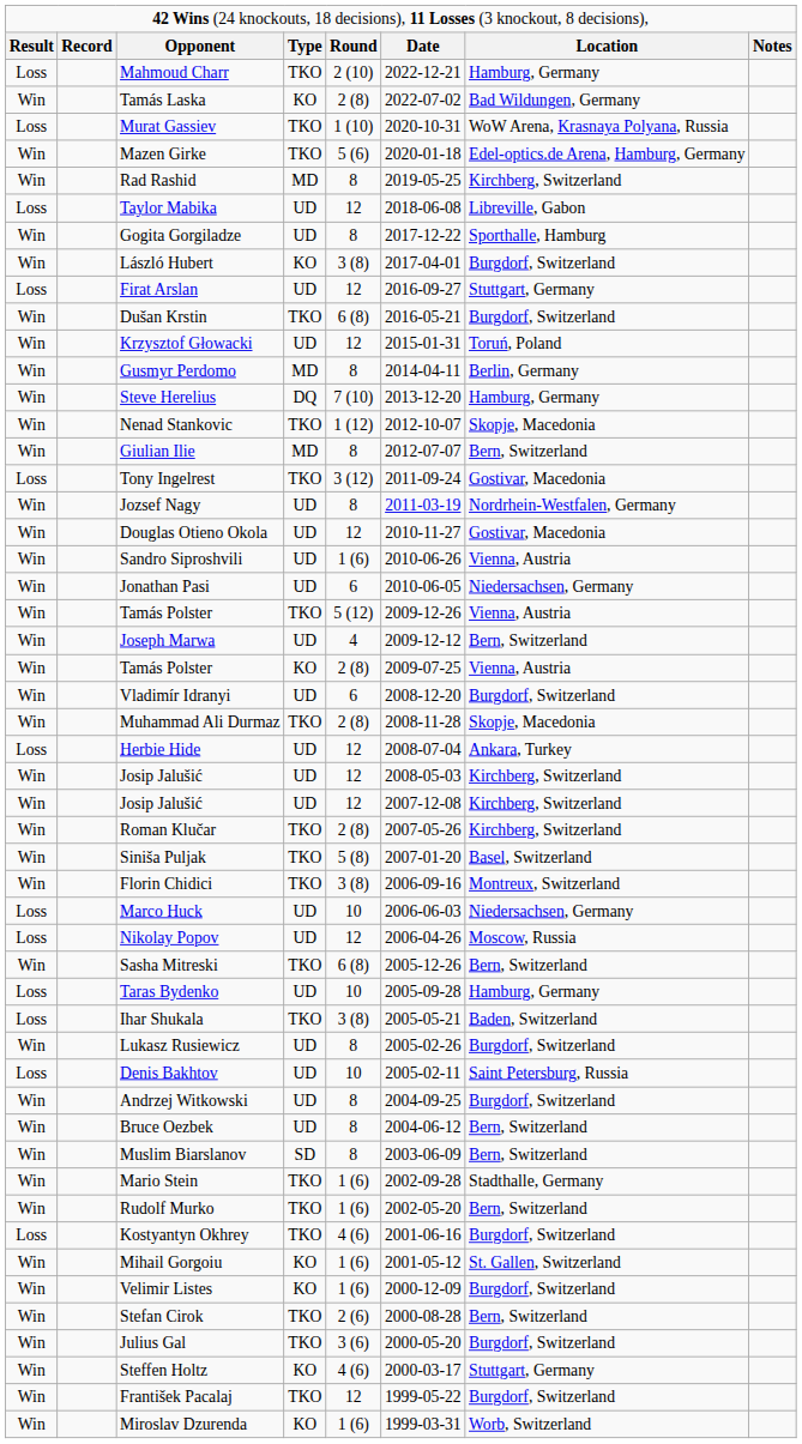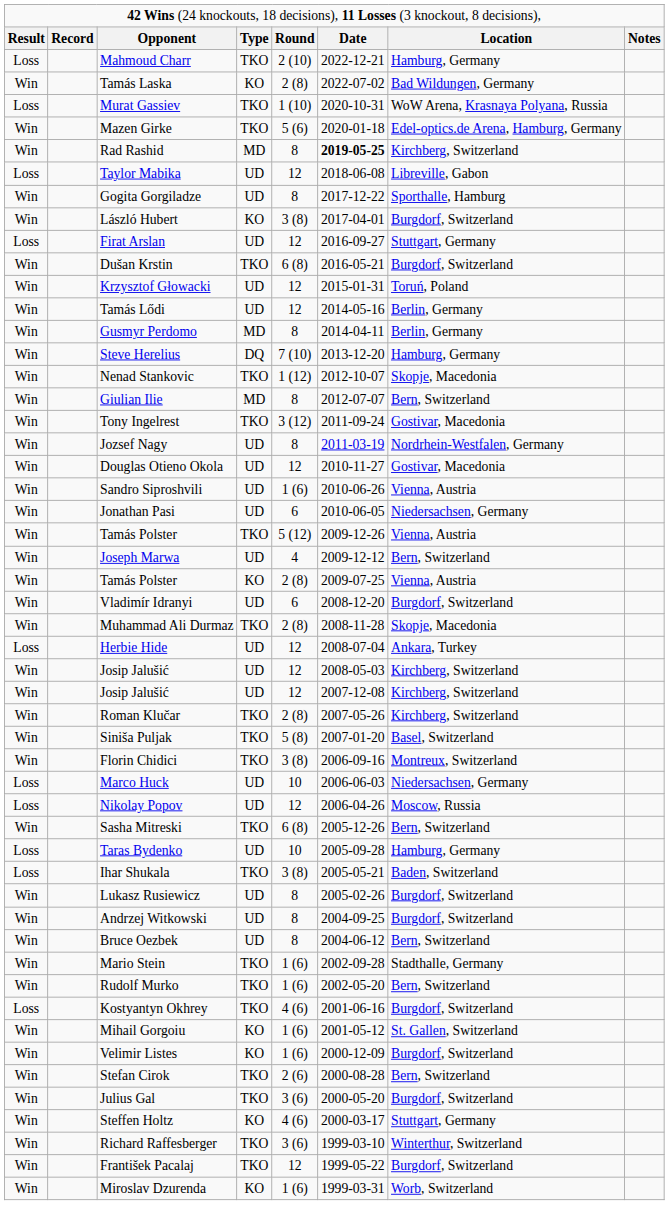 <table class="wikitable" style="text-align:center; font-size:95%">
 <tr>
 <td style="text-align:center;" colspan=8><strong>42 Wins</strong> (24 knockouts, 18 decisions), <strong>11 Losses</strong> (3 knockout, 8 decisions),</td>
 </tr>
 <tr>
 <th>Result</th>
 <th>Record</th>
 <th>Opponent</th>
 <th>Type</th>
 <th>Round</th>
 <th>Date</th>
 <th>Location</th>
 <th>Notes</th>
 </tr>
 <tr>
 <td>Loss</td>
 <td></td>
 <td align=left> <a href='#'>Mahmoud Charr</a></td>
 <td>TKO</td>
 <td>2 (10)</td>
 <td>2022-12-21</td>
 <td align=left><a href='#'>Hamburg</a>, Germany</td>
 <td></td>
 </tr>
 <tr>
 <td>Win</td>
 <td></td>
 <td align=left> Tamás Laska</td>
 <td>KO</td>
 <td>2 (8)</td>
 <td>2022-07-02</td>
 <td align=left><a href='#'>Bad Wildungen</a>, Germany</td>
 <td></td>
 </tr>
 <tr align=center>
 <td>Loss</td>
 <td></td>
 <td align=left> <a href='#'>Murat Gassiev</a></td>
 <td>TKO</td>
 <td>1 (10)</td>
 <td>2020-10-31</td>
 <td align=left>WoW Arena, <a href='#'>Krasnaya Polyana</a>, Russia</td>
 <td align=left></td>
 </tr>
 <tr>
 <td>Win</td>
 <td></td>
 <td align=left> Mazen Girke</td>
 <td>TKO</td>
 <td>5 (6)</td>
 <td>2020-01-18</td>
 <td align=left><a href='#'>Edel-optics.de Arena</a>, <a href='#'>Hamburg</a>, Germany</td>
 <td align=left></td>
 </tr>
 <tr>
 <td>Win</td>
 <td></td>
 <td align=left> Rad Rashid</td>
 <td>MD</td>
 <td>8</td>
-<td>2019-05-25</td>
+<td><strong>2019-05-25</strong></td>
 <td align=left><a href='#'>Kirchberg</a>, Switzerland</td>
 <td align=left></td>
 </tr>
 <tr>
 <td>Loss</td>
 <td></td>
 <td align=left> <a href='#'>Taylor Mabika</a></td>
 <td>UD</td>
 <td>12</td>
 <td>2018-06-08</td>
 <td align=left><a href='#'>Libreville</a>, Gabon</td>
 <td align=left></td>
 </tr>
 <tr>
 <td>Win</td>
 <td></td>
 <td align=left> Gogita Gorgiladze</td>
 <td>UD</td>
 <td>8</td>
 <td>2017-12-22</td>
 <td align=left><a href='#'>Sporthalle</a>, Hamburg</td>
 <td align=left></td>
 </tr>
 <tr>
 <td>Win</td>
 <td></td>
 <td align=left> László Hubert</td>
 <td>KO</td>
 <td>3 (8)</td>
 <td>2017-04-01</td>
 <td align=left><a href='#'>Burgdorf</a>, Switzerland</td>
 <td align=left></td>
 </tr>
 <tr>
 <td>Loss</td>
 <td></td>
 <td align=left> <a href='#'>Firat Arslan</a></td>
 <td>UD</td>
 <td>12</td>
 <td>2016-09-27</td>
 <td align=left><a href='#'>Stuttgart</a>, Germany</td>
 <td align=left></td>
 </tr>
 <tr>
 <td>Win</td>
 <td></td>
 <td align=left> Dušan Krstin</td>
 <td>TKO</td>
 <td>6 (8)</td>
 <td>2016-05-21</td>
 <td align=left><a href='#'>Burgdorf</a>, Switzerland</td>
 <td align=left></td>
 </tr>
 <tr>
 <td>Win</td>
 <td></td>
 <td align=left> <a href='#'>Krzysztof Głowacki</a></td>
 <td>UD</td>
 <td>12</td>
 <td>2015-01-31</td>
 <td align=left><a href='#'>Toruń</a>, Poland</td>
 <td align=left></td>
 </tr>
 <tr>
 <td>Win</td>
 <td></td>
+<td align=left> Tamás Lődi</td>
+<td>UD</td>
+<td>12</td>
+<td>2014-05-16</td>
+<td align=left><a href='#'>Berlin</a>, Germany</td>
+<td align=left></td>
+</tr>
+<tr>
+<td>Win</td>
+<td></td>
 <td align=left> <a href='#'>Gusmyr Perdomo</a></td>
 <td>MD</td>
 <td>8</td>
 <td>2014-04-11</td>
 <td align=left><a href='#'>Berlin</a>, Germany</td>
 <td align=left></td>
 </tr>
 <tr>
 <td>Win</td>
 <td></td>
 <td align=left> <a href='#'>Steve Herelius</a></td>
 <td>DQ</td>
 <td>7 (10)</td>
 <td>2013-12-20</td>
 <td align=left><a href='#'>Hamburg</a>, Germany</td>
 <td align=left></td>
 </tr>
 <tr>
 <td>Win</td>
 <td></td>
 <td align=left> Nenad Stankovic</td>
 <td>TKO</td>
 <td>1 (12)</td>
 <td>2012-10-07</td>
 <td align=left><a href='#'>Skopje</a>, Macedonia</td>
 <td align=left></td>
 </tr>
 <tr>
 <td>Win</td>
 <td></td>
 <td align=left> <a href='#'>Giulian Ilie</a></td>
 <td>MD</td>
 <td>8</td>
 <td>2012-07-07</td>
 <td align=left><a href='#'>Bern</a>, Switzerland</td>
 <td align=left></td>
 </tr>
 <tr>
-<td>Loss</td>
+<td>Win</td>
 <td></td>
 <td align=left> Tony Ingelrest</td>
 <td>TKO</td>
 <td>3 (12)</td>
 <td>2011-09-24</td>
 <td align=left><a href='#'>Gostivar</a>, Macedonia</td>
 <td align=left></td>
 </tr>
 <tr>
 <td>Win</td>
 <td></td>
 <td align=left> Jozsef Nagy</td>
 <td>UD</td>
 <td>8</td>
 <td><a href='#'>2011-03-19</a></td>
 <td align=left><a href='#'>Nordrhein-Westfalen</a>, Germany</td>
 <td align=left></td>
 </tr>
 <tr>
 <td>Win</td>
 <td></td>
 <td align=left> Douglas Otieno Okola</td>
 <td>UD</td>
 <td>12</td>
 <td>2010-11-27</td>
 <td align=left><a href='#'>Gostivar</a>, Macedonia</td>
 <td align=left></td>
 </tr>
 <tr>
 <td>Win</td>
 <td></td>
 <td align=left> Sandro Siproshvili</td>
 <td>UD</td>
 <td>1 (6)</td>
 <td>2010-06-26</td>
 <td align=left><a href='#'>Vienna</a>, Austria</td>
 <td align=left></td>
 </tr>
 <tr>
 <td>Win</td>
 <td></td>
 <td align=left> Jonathan Pasi</td>
 <td>UD</td>
 <td>6</td>
 <td>2010-06-05</td>
 <td align=left><a href='#'>Niedersachsen</a>, Germany</td>
 <td align=left></td>
 </tr>
 <tr>
 <td>Win</td>
 <td></td>
 <td align=left> Tamás Polster</td>
 <td>TKO</td>
 <td>5 (12)</td>
 <td>2009-12-26</td>
 <td align=left><a href='#'>Vienna</a>, Austria</td>
 <td align=left></td>
 </tr>
 <tr>
 <td>Win</td>
 <td></td>
 <td align=left> <a href='#'>Joseph Marwa</a></td>
 <td>UD</td>
 <td>4</td>
 <td>2009-12-12</td>
 <td align=left><a href='#'>Bern</a>, Switzerland</td>
 <td align=left></td>
 </tr>
 <tr>
 <td>Win</td>
 <td></td>
 <td align=left> Tamás Polster</td>
 <td>KO</td>
 <td>2 (8)</td>
 <td>2009-07-25</td>
 <td align=left><a href='#'>Vienna</a>, Austria</td>
 <td align=left></td>
 </tr>
 <tr>
 <td>Win</td>
 <td></td>
 <td align=left> Vladimír Idranyi</td>
 <td>UD</td>
 <td>6</td>
 <td>2008-12-20</td>
 <td align=left><a href='#'>Burgdorf</a>, Switzerland</td>
 <td align=left></td>
 </tr>
 <tr>
 <td>Win</td>
 <td></td>
 <td align=left> Muhammad Ali Durmaz</td>
 <td>TKO</td>
 <td>2 (8)</td>
 <td>2008-11-28</td>
 <td align=left><a href='#'>Skopje</a>, Macedonia</td>
 <td align=left></td>
 </tr>
 <tr>
 <td>Loss</td>
 <td></td>
 <td align=left> <a href='#'>Herbie Hide</a></td>
 <td>UD</td>
 <td>12</td>
 <td>2008-07-04</td>
 <td align=left><a href='#'>Ankara</a>, Turkey</td>
 <td align=left></td>
 </tr>
 <tr>
 <td>Win</td>
 <td></td>
 <td align=left> Josip Jalušić</td>
 <td>UD</td>
 <td>12</td>
 <td>2008-05-03</td>
 <td align=left><a href='#'>Kirchberg</a>, Switzerland</td>
 <td align=left></td>
 </tr>
 <tr>
 <td>Win</td>
 <td></td>
 <td align=left> Josip Jalušić</td>
 <td>UD</td>
 <td>12</td>
 <td>2007-12-08</td>
 <td align=left><a href='#'>Kirchberg</a>, Switzerland</td>
 <td align=left></td>
 </tr>
 <tr>
 <td>Win</td>
 <td></td>
 <td align=left> Roman Klučar</td>
 <td>TKO</td>
 <td>2 (8)</td>
 <td>2007-05-26</td>
 <td align=left><a href='#'>Kirchberg</a>, Switzerland</td>
 <td align=left></td>
 </tr>
 <tr>
 <td>Win</td>
 <td></td>
 <td align=left> Siniša Puljak</td>
 <td>TKO</td>
 <td>5 (8)</td>
 <td>2007-01-20</td>
 <td align=left><a href='#'>Basel</a>, Switzerland</td>
 <td align=left></td>
 </tr>
 <tr>
 <td>Win</td>
 <td></td>
 <td align=left> Florin Chidici</td>
 <td>TKO</td>
 <td>3 (8)</td>
 <td>2006-09-16</td>
 <td align=left><a href='#'>Montreux</a>, Switzerland</td>
 <td align=left></td>
 </tr>
 <tr>
 <td>Loss</td>
 <td></td>
 <td align=left> <a href='#'>Marco Huck</a></td>
 <td>UD</td>
 <td>10</td>
 <td>2006-06-03</td>
 <td align=left><a href='#'>Niedersachsen</a>, Germany</td>
 <td align=left></td>
 </tr>
 <tr>
 <td>Loss</td>
 <td></td>
 <td align=left> <a href='#'>Nikolay Popov</a></td>
 <td>UD</td>
 <td>12</td>
 <td>2006-04-26</td>
 <td align=left><a href='#'>Moscow</a>, Russia</td>
 <td align=left></td>
 </tr>
 <tr>
 <td>Win</td>
 <td></td>
 <td align=left> Sasha Mitreski</td>
 <td>TKO</td>
 <td>6 (8)</td>
 <td>2005-12-26</td>
 <td align=left><a href='#'>Bern</a>, Switzerland</td>
 <td align=left></td>
 </tr>
 <tr>
 <td>Loss</td>
 <td></td>
 <td align=left> <a href='#'>Taras Bydenko</a></td>
 <td>UD</td>
 <td>10</td>
 <td>2005-09-28</td>
 <td align=left><a href='#'>Hamburg</a>, Germany</td>
 <td align=left></td>
 </tr>
 <tr>
 <td>Loss</td>
 <td></td>
 <td align=left> Ihar Shukala</td>
 <td>TKO</td>
 <td>3 (8)</td>
 <td>2005-05-21</td>
 <td align=left><a href='#'>Baden</a>, Switzerland</td>
 <td align=left></td>
 </tr>
 <tr>
 <td>Win</td>
 <td></td>
 <td align=left> Lukasz Rusiewicz</td>
 <td>UD</td>
 <td>8</td>
 <td>2005-02-26</td>
 <td align=left><a href='#'>Burgdorf</a>, Switzerland</td>
 <td align=left></td>
 </tr>
 <tr>
-<td>Loss</td>
-<td></td>
-<td align=left> <a href='#'>Denis Bakhtov</a></td>
-<td>UD</td>
-<td>10</td>
-<td>2005-02-11</td>
-<td align=left><a href='#'>Saint Petersburg</a>, Russia</td>
-<td align=left></td>
-</tr>
-<tr>
 <td>Win</td>
 <td></td>
 <td align=left> Andrzej Witkowski</td>
 <td>UD</td>
 <td>8</td>
 <td>2004-09-25</td>
 <td align=left><a href='#'>Burgdorf</a>, Switzerland</td>
 <td align=left></td>
 </tr>
 <tr>
 <td>Win</td>
 <td></td>
 <td align=left> Bruce Oezbek</td>
 <td>UD</td>
 <td>8</td>
 <td>2004-06-12</td>
-<td align=left><a href='#'>Bern</a>, Switzerland</td>
-<td align=left></td>
-</tr>
-<tr>
-<td>Win</td>
-<td></td>
-<td align=left> Muslim Biarslanov</td>
-<td>SD</td>
-<td>8</td>
-<td>2003-06-09</td>
 <td align=left><a href='#'>Bern</a>, Switzerland</td>
 <td align=left></td>
 </tr>
 <tr>
 <td>Win</td>
 <td></td>
 <td align=left> Mario Stein</td>
 <td>TKO</td>
 <td>1 (6)</td>
 <td>2002-09-28</td>
 <td align=left>Stadthalle, Germany</td>
 <td align=left></td>
 </tr>
 <tr>
 <td>Win</td>
 <td></td>
 <td align=left> Rudolf Murko</td>
 <td>TKO</td>
 <td>1 (6)</td>
 <td>2002-05-20</td>
 <td align=left><a href='#'>Bern</a>, Switzerland</td>
 <td align=left></td>
 </tr>
 <tr>
 <td>Loss</td>
 <td></td>
 <td align=left> Kostyantyn Okhrey</td>
 <td>TKO</td>
 <td>4 (6)</td>
 <td>2001-06-16</td>
 <td align=left><a href='#'>Burgdorf</a>, Switzerland</td>
 <td align=left></td>
 </tr>
 <tr>
 <td>Win</td>
 <td></td>
 <td align=left> Mihail Gorgoiu</td>
 <td>KO</td>
 <td>1 (6)</td>
 <td>2001-05-12</td>
 <td align=left><a href='#'>St. Gallen</a>, Switzerland</td>
 <td align=left></td>
 </tr>
 <tr>
 <td>Win</td>
 <td></td>
 <td align=left> Velimir Listes</td>
 <td>KO</td>
 <td>1 (6)</td>
 <td>2000-12-09</td>
 <td align=left><a href='#'>Burgdorf</a>, Switzerland</td>
 <td align=left></td>
 </tr>
 <tr>
 <td>Win</td>
 <td></td>
 <td align=left> Stefan Cirok</td>
 <td>TKO</td>
 <td>2 (6)</td>
 <td>2000-08-28</td>
 <td align=left><a href='#'>Bern</a>, Switzerland</td>
 <td align=left></td>
 </tr>
 <tr>
 <td>Win</td>
 <td></td>
 <td align=left> Julius Gal</td>
 <td>TKO</td>
 <td>3 (6)</td>
 <td>2000-05-20</td>
 <td align=left><a href='#'>Burgdorf</a>, Switzerland</td>
 <td align=left></td>
 </tr>
 <tr>
 <td>Win</td>
 <td></td>
 <td align=left> Steffen Holtz</td>
 <td>KO</td>
 <td>4 (6)</td>
 <td>2000-03-17</td>
 <td align=left><a href='#'>Stuttgart</a>, Germany</td>
 <td align=left></td>
 </tr>
 <tr>
 <td>Win</td>
 <td></td>
+<td align=left> Richard Raffesberger</td>
+<td>TKO</td>
+<td>3 (6)</td>
+<td>1999-03-10</td>
+<td align=left><a href='#'>Winterthur</a>, Switzerland</td>
+<td align=left></td>
+</tr>
+<tr>
+<td>Win</td>
+<td></td>
 <td align=left> František Pacalaj</td>
 <td>TKO</td>
 <td>12</td>
 <td>1999-05-22</td>
 <td align=left><a href='#'>Burgdorf</a>, Switzerland</td>
 <td align=left></td>
 </tr>
 <tr>
 <td>Win</td>
 <td></td>
 <td align=left> Miroslav Dzurenda</td>
 <td>KO</td>
 <td>1 (6)</td>
 <td>1999-03-31</td>
 <td align=left><a href='#'>Worb</a>, Switzerland</td>
 <td align=left></td>
 </tr>
 </table>
